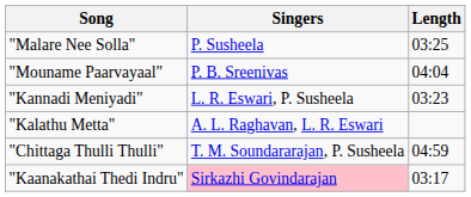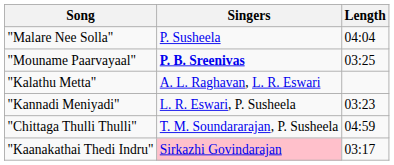 <table class="wikitable" style="font-size:95%;">
 <tr>
 <th>Song</th>
 <th>Singers</th>
 <th>Length</th>
 </tr>
 <tr>
 <td>"Malare Nee Solla"</td>
 <td><a href='#'>P. Susheela</a></td>
+<td>04:04</td>
+</tr>
+<tr>
+<td>"Mouname Paarvayaal"</td>
+<td><strong><a href='#'>P. B. Sreenivas</a></strong></td>
 <td>03:25</td>
 </tr>
 <tr>
-<td>"Mouname Paarvayaal"</td>
-<td><a href='#'>P. B. Sreenivas</a></td>
-<td>04:04</td>
+<td>"Kalathu Metta"</td>
+<td><a href='#'>A. L. Raghavan</a>, <a href='#'>L. R. Eswari</a></td>
+<td></td>
 </tr>
 <tr>
 <td>"Kannadi Meniyadi"</td>
 <td><a href='#'>L. R. Eswari</a>, P. Susheela</td>
 <td>03:23</td>
-</tr>
-<tr>
-<td>"Kalathu Metta"</td>
-<td><a href='#'>A. L. Raghavan</a>, <a href='#'>L. R. Eswari</a></td>
-<td></td>
 </tr>
 <tr>
 <td>"Chittaga Thulli Thulli"</td>
 <td><a href='#'>T. M. Soundararajan</a>, P. Susheela</td>
 <td>04:59</td>
 </tr>
 <tr>
 <td>"Kaanakathai Thedi Indru"</td>
 <td style="background: pink;"><a href='#'>Sirkazhi Govindarajan</a></td>
 <td>03:17</td>
 </tr>
 </table>
